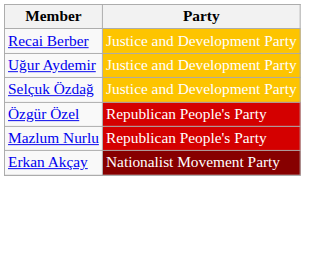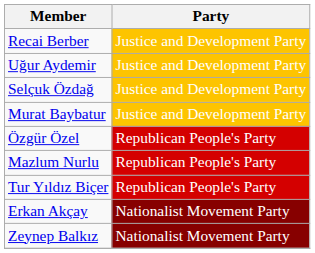 <table class="wikitable">
 <tr>
 <th>Member</th>
 <th>Party</th>
 </tr>
 <tr>
 <td><a href='#'>Recai Berber</a></td>
 <td style="background:#FDC400; color:white">Justice and Development Party</td>
 </tr>
 <tr>
 <td><a href='#'>Uğur Aydemir</a></td>
 <td style="background:#FDC400; color:white">Justice and Development Party</td>
 </tr>
 <tr>
 <td><a href='#'>Selçuk Özdağ</a></td>
 <td style="background:#FDC400; color:white">Justice and Development Party</td>
 </tr>
 <tr>
+<td><a href='#'>Murat Baybatur</a></td>
+<td style="background:#FDC400; color:white">Justice and Development Party</td>
+</tr>
+<tr>
 <td><a href='#'>Özgür Özel</a></td>
 <td style="background:#D40000; color:white">Republican People's Party</td>
 </tr>
 <tr>
 <td><a href='#'>Mazlum Nurlu</a></td>
 <td style="background:#D40000; color:white">Republican People's Party</td>
 </tr>
 <tr>
+<td><a href='#'>Tur Yıldız Biçer</a></td>
+<td style="background:#D40000; color:white">Republican People's Party</td>
+</tr>
+<tr>
 <td><a href='#'>Erkan Akçay</a></td>
+<td style="background:#870000; color:white">Nationalist Movement Party</td>
+</tr>
+<tr>
+<td><a href='#'>Zeynep Balkız</a></td>
 <td style="background:#870000; color:white">Nationalist Movement Party</td>
 </tr>
 <tr>
 </tr>
 </table>
